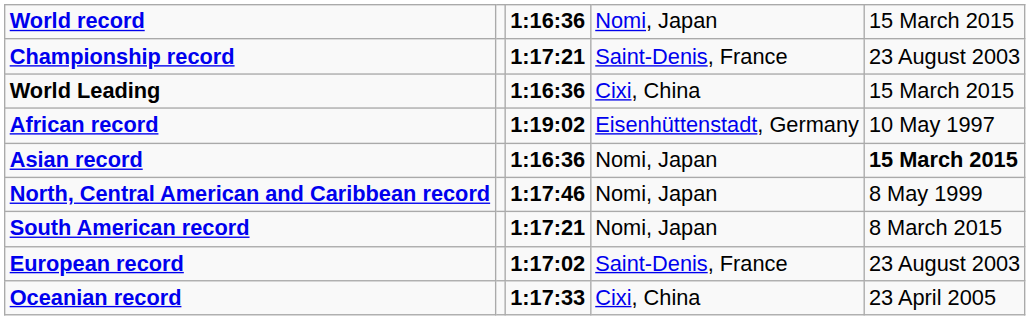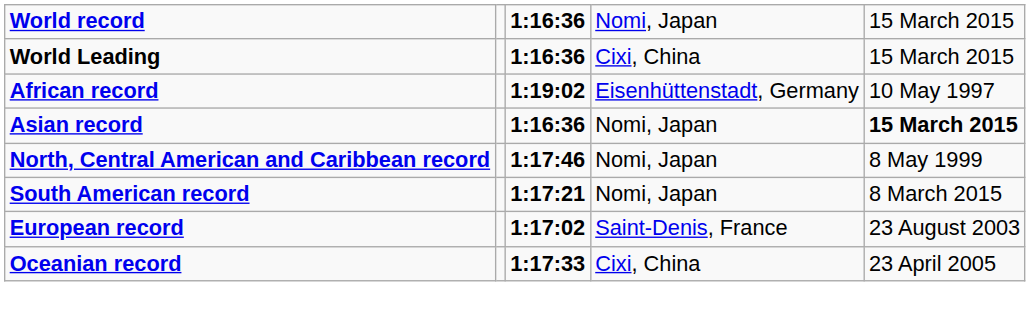 <table class="wikitable">
 <tr>
 <td><strong><a href='#'>World record</a></strong></td>
 <td></td>
 <td><strong>1:16:36</strong></td>
 <td><a href='#'>Nomi</a>, Japan</td>
 <td>15 March 2015</td>
-</tr>
-<tr>
-<td><strong><a href='#'>Championship record</a></strong></td>
-<td></td>
-<td><strong>1:17:21</strong></td>
-<td><a href='#'>Saint-Denis</a>, France</td>
-<td>23 August 2003</td>
 </tr>
 <tr>
 <td><strong>World Leading</strong></td>
 <td></td>
 <td><strong>1:16:36</strong></td>
 <td><a href='#'>Cixi</a>, China</td>
 <td>15 March 2015</td>
 </tr>
 <tr>
 <td><strong><a href='#'>African record</a></strong></td>
 <td></td>
 <td><strong>1:19:02</strong></td>
 <td><a href='#'>Eisenhüttenstadt</a>, Germany</td>
 <td>10 May 1997</td>
 </tr>
 <tr>
 <td><strong><a href='#'>Asian record</a></strong></td>
 <td></td>
 <td><strong>1:16:36</strong></td>
 <td>Nomi, Japan</td>
 <td><strong>15 March 2015</strong></td>
 </tr>
 <tr>
 <td><strong><a href='#'>North, Central American and Caribbean record</a></strong></td>
 <td></td>
 <td><strong>1:17:46</strong></td>
 <td>Nomi, Japan</td>
 <td>8 May 1999</td>
 </tr>
 <tr>
 <td><strong><a href='#'>South American record</a></strong></td>
 <td></td>
 <td><strong>1:17:21</strong></td>
 <td>Nomi, Japan</td>
 <td>8 March 2015</td>
 </tr>
 <tr>
 <td><strong><a href='#'>European record</a></strong></td>
 <td></td>
 <td><strong> 1:17:02 </strong></td>
 <td><a href='#'>Saint-Denis</a>, France</td>
 <td>23 August 2003</td>
 </tr>
 <tr>
 <td><strong><a href='#'>Oceanian record</a></strong></td>
 <td></td>
 <td><strong>1:17:33</strong></td>
 <td><a href='#'>Cixi</a>, China</td>
 <td>23 April 2005</td>
 </tr>
 </table>
